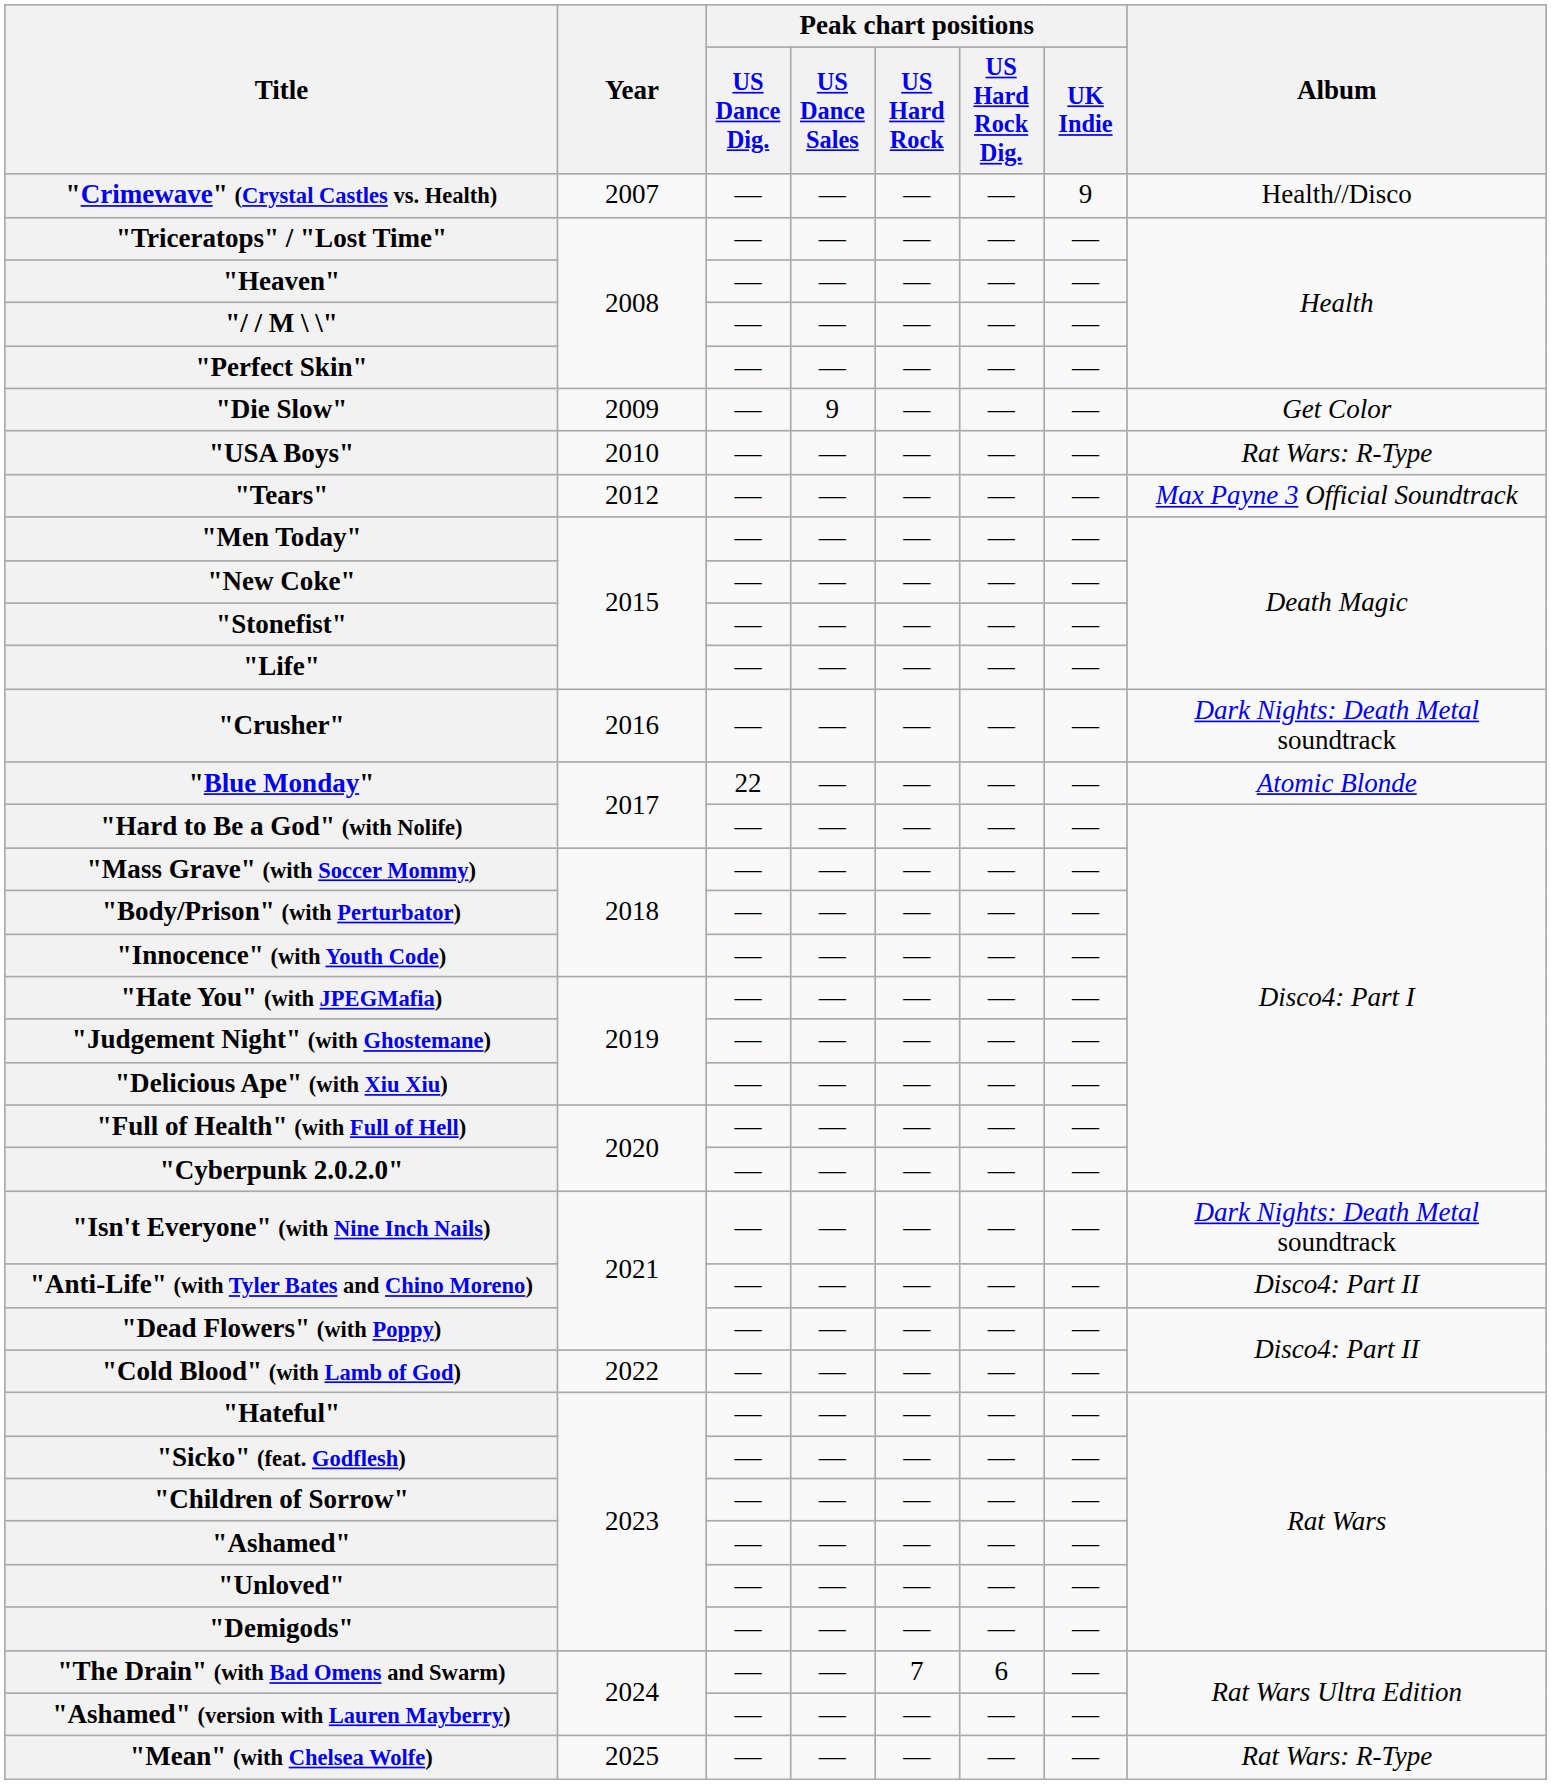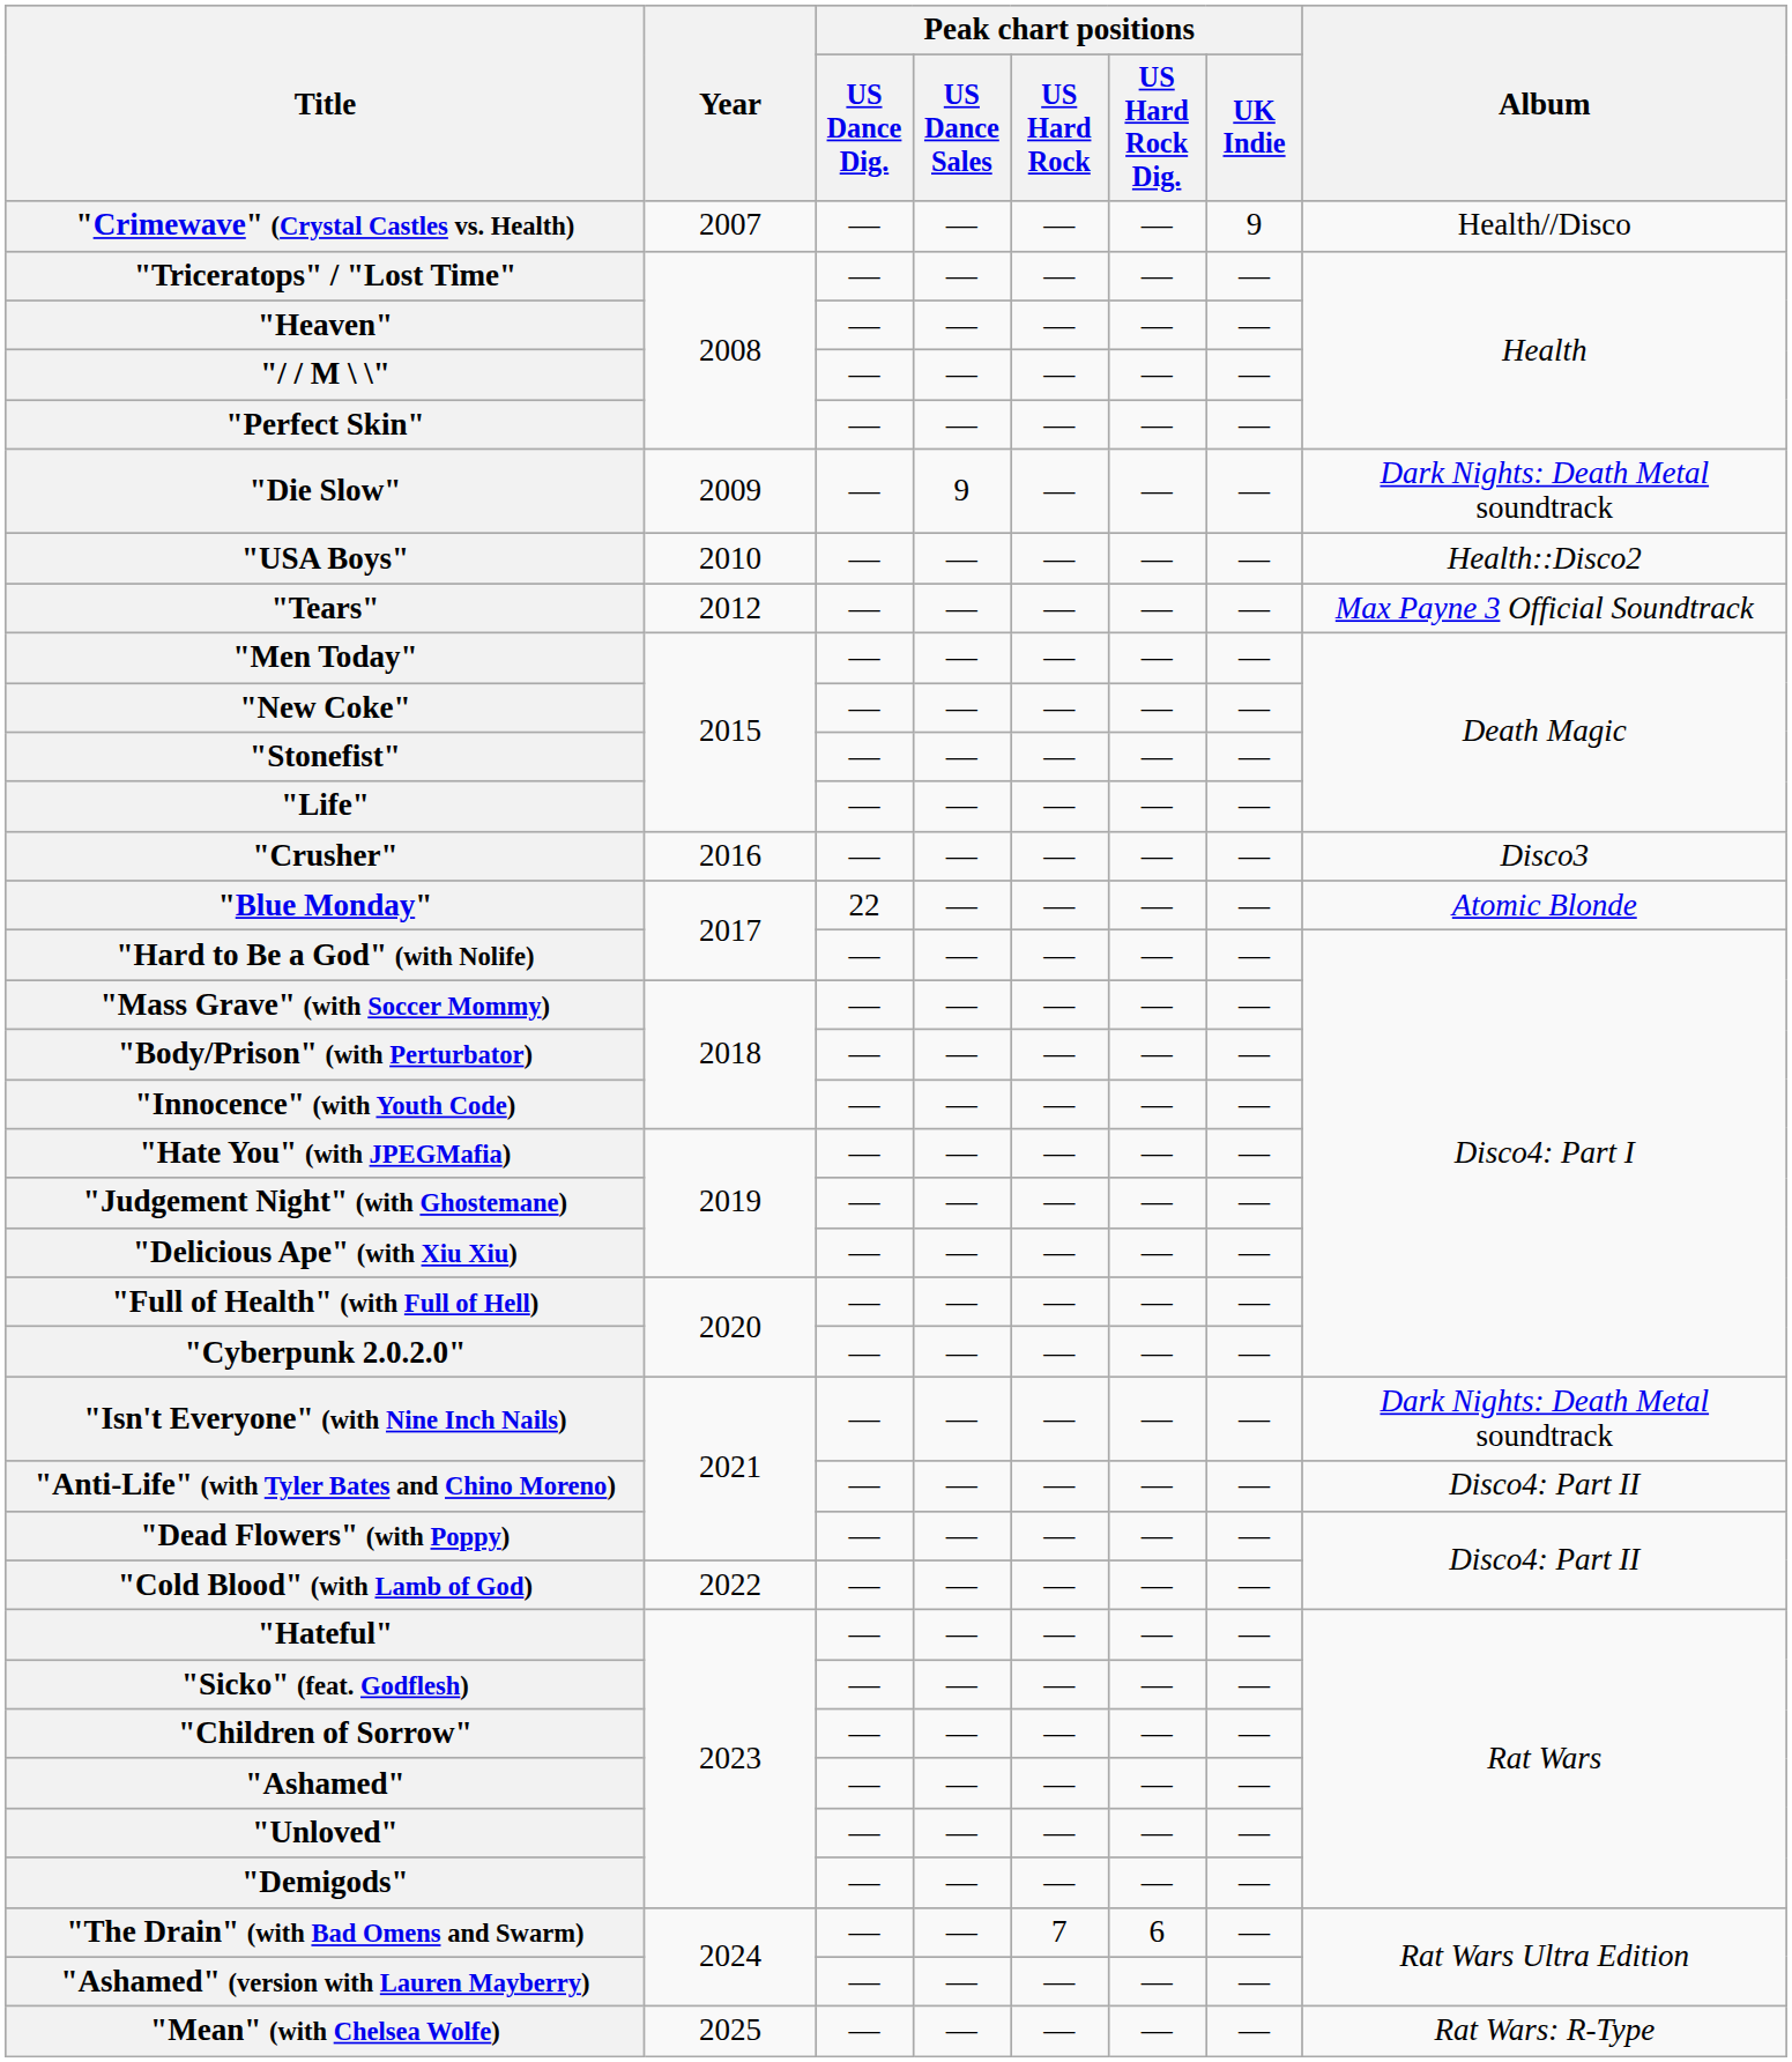 <table class="wikitable plainrowheaders" style="text-align:center;" border="1">
 <tr>
 <th scope="col" rowspan="2" style="width:20em;">Title</th>
 <th scope="col" rowspan="2" style="width:5em;">Year</th>
 <th scope="col" colspan="5">Peak chart positions</th>
 <th scope="col" rowspan="2" style="width:15em;">Album</th>
 </tr>
 <tr>
 <th scope="col" style="width:3em;font-size:90%;"><a href='#'>US<br>Dance<br>Dig.</a><br></th>
 <th scope="col" style="width:3em;font-size:90%;"><a href='#'>US<br>Dance<br>Sales</a><br></th>
 <th scope="col" style="width:3em;font-size:90%;"><a href='#'>US<br>Hard<br>Rock</a></th>
 <th scope="col" style="width:3em;font-size:90%;"><a href='#'>US<br>Hard<br>Rock<br>Dig.</a></th>
 <th scope="col" style="width:3em;font-size:90%;"><a href='#'>UK<br>Indie</a></th>
 </tr>
 <tr>
 <th scope="row">"<a href='#'>Crimewave</a>" <small>(<a href='#'>Crystal Castles</a> vs. Health)</small></th>
 <td>2007</td>
 <td>—</td>
 <td>—</td>
 <td>—</td>
 <td>—</td>
 <td>9</td>
 <td>Health//Disco</td>
 </tr>
 <tr>
 <th scope="row">"Triceratops" / "Lost Time"</th>
 <td rowspan="4">2008</td>
 <td>—</td>
 <td>—</td>
 <td>—</td>
 <td>—</td>
 <td>—</td>
 <td rowspan="4"><em>Health</em></td>
 </tr>
 <tr>
 <th scope="row">"Heaven"</th>
 <td>—</td>
 <td>—</td>
 <td>—</td>
 <td>—</td>
 <td>—</td>
 </tr>
 <tr>
 <th scope="row">"/ / M \ \"</th>
 <td>—</td>
 <td>—</td>
 <td>—</td>
 <td>—</td>
 <td>—</td>
 </tr>
 <tr>
 <th scope="row">"Perfect Skin"</th>
 <td>—</td>
 <td>—</td>
 <td>—</td>
 <td>—</td>
 <td>—</td>
 </tr>
 <tr>
 <th scope="row">"Die Slow"</th>
 <td>2009</td>
 <td>—</td>
 <td>9</td>
 <td>—</td>
 <td>—</td>
 <td>—</td>
-<td><em>Get Color</em></td>
+<td><em><a href='#'>Dark Nights: Death Metal</a></em> soundtrack</td>
 </tr>
 <tr>
 <th scope="row">"USA Boys"</th>
 <td>2010</td>
 <td>—</td>
 <td>—</td>
 <td>—</td>
 <td>—</td>
 <td>—</td>
-<td><em>Rat Wars: R-Type</em></td>
+<td><em>Health::Disco2</em></td>
 </tr>
 <tr>
 <th scope="row">"Tears"</th>
 <td>2012</td>
 <td>—</td>
 <td>—</td>
 <td>—</td>
 <td>—</td>
 <td>—</td>
 <td><em><a href='#'>Max Payne 3</a> Official Soundtrack</em></td>
 </tr>
 <tr>
 <th scope="row">"Men Today"</th>
 <td rowspan="4">2015</td>
 <td>—</td>
 <td>—</td>
 <td>—</td>
 <td>—</td>
 <td>—</td>
 <td rowspan="4"><em>Death Magic</em></td>
 </tr>
 <tr>
 <th scope="row">"New Coke"</th>
 <td>—</td>
 <td>—</td>
 <td>—</td>
 <td>—</td>
 <td>—</td>
 </tr>
 <tr>
 <th scope="row">"Stonefist"</th>
 <td>—</td>
 <td>—</td>
 <td>—</td>
 <td>—</td>
 <td>—</td>
 </tr>
 <tr>
 <th scope="row">"Life"</th>
 <td>—</td>
 <td>—</td>
 <td>—</td>
 <td>—</td>
 <td>—</td>
 </tr>
 <tr>
 <th scope="row">"Crusher"</th>
 <td>2016</td>
 <td>—</td>
 <td>—</td>
 <td>—</td>
 <td>—</td>
 <td>—</td>
-<td><em><a href='#'>Dark Nights: Death Metal</a></em> soundtrack</td>
+<td><em>Disco3</em></td>
 </tr>
 <tr>
 <th scope="row">"<a href='#'>Blue Monday</a>"</th>
 <td rowspan="2">2017</td>
 <td>22</td>
 <td>—</td>
 <td>—</td>
 <td>—</td>
 <td>—</td>
 <td><em><a href='#'>Atomic Blonde</a></em></td>
 </tr>
 <tr>
 <th scope="row">"Hard to Be a God" <small>(with Nolife)</small></th>
 <td>—</td>
 <td>—</td>
 <td>—</td>
 <td>—</td>
 <td>—</td>
 <td rowspan="9"><em>Disco4: Part I</em></td>
 </tr>
 <tr>
 <th scope="row">"Mass Grave" <small>(with <a href='#'>Soccer Mommy</a>)</small></th>
 <td rowspan="3">2018</td>
 <td>—</td>
 <td>—</td>
 <td>—</td>
 <td>—</td>
 <td>—</td>
 </tr>
 <tr>
 <th scope="row">"Body/Prison" <small>(with <a href='#'>Perturbator</a>)</small></th>
 <td>—</td>
 <td>—</td>
 <td>—</td>
 <td>—</td>
 <td>—</td>
 </tr>
 <tr>
 <th scope="row">"Innocence" <small>(with <a href='#'>Youth Code</a>)</small></th>
 <td>—</td>
 <td>—</td>
 <td>—</td>
 <td>—</td>
 <td>—</td>
 </tr>
 <tr>
 <th scope="row">"Hate You" <small>(with <a href='#'>JPEGMafia</a>)</small></th>
 <td rowspan="3">2019</td>
 <td>—</td>
 <td>—</td>
 <td>—</td>
 <td>—</td>
 <td>—</td>
 </tr>
 <tr>
 <th scope="row">"Judgement Night" <small>(with <a href='#'>Ghostemane</a>)</small></th>
 <td>—</td>
 <td>—</td>
 <td>—</td>
 <td>—</td>
 <td>—</td>
 </tr>
 <tr>
 <th scope="row">"Delicious Ape" <small>(with <a href='#'>Xiu Xiu</a>)</small></th>
 <td>—</td>
 <td>—</td>
 <td>—</td>
 <td>—</td>
 <td>—</td>
 </tr>
 <tr>
 <th scope="row">"Full of Health" <small>(with <a href='#'>Full of Hell</a>)</small></th>
 <td rowspan="2">2020</td>
 <td>—</td>
 <td>—</td>
 <td>—</td>
 <td>—</td>
 <td>—</td>
 </tr>
 <tr>
 <th scope="row">"Cyberpunk 2.0.2.0"</th>
 <td>—</td>
 <td>—</td>
 <td>—</td>
 <td>—</td>
 <td>—</td>
 </tr>
 <tr>
 <th scope="row">"Isn't Everyone" <small>(with <a href='#'>Nine Inch Nails</a>)</small></th>
 <td rowspan="3">2021</td>
 <td>—</td>
 <td>—</td>
 <td>—</td>
 <td>—</td>
 <td>—</td>
 <td><em><a href='#'>Dark Nights: Death Metal</a></em> soundtrack</td>
 </tr>
 <tr>
 <th scope="row">"Anti-Life" <small> (with <a href='#'>Tyler Bates</a> and <a href='#'>Chino Moreno</a>)</small></th>
 <td>—</td>
 <td>—</td>
 <td>—</td>
 <td>—</td>
 <td>—</td>
 <td><em>Disco4: Part II</em></td>
 </tr>
 <tr>
 <th scope="row">"Dead Flowers" <small>(with <a href='#'>Poppy</a>)</small></th>
 <td>—</td>
 <td>—</td>
 <td>—</td>
 <td>—</td>
 <td>—</td>
 <td rowspan="2"><em>Disco4: Part II</em></td>
 </tr>
 <tr>
 <th scope="row">"Cold Blood" <small>(with <a href='#'>Lamb of God</a>)</small></th>
 <td>2022</td>
 <td>—</td>
 <td>—</td>
 <td>—</td>
 <td>—</td>
 <td>—</td>
 </tr>
 <tr>
 <th scope="row">"Hateful"</th>
 <td rowspan="6">2023</td>
 <td>—</td>
 <td>—</td>
 <td>—</td>
 <td>—</td>
 <td>—</td>
 <td rowspan="6"><em>Rat Wars</em></td>
 </tr>
 <tr>
 <th scope="row">"Sicko" <small>(feat. <a href='#'>Godflesh</a>)</small></th>
 <td>—</td>
 <td>—</td>
 <td>—</td>
 <td>—</td>
 <td>—</td>
 </tr>
 <tr>
 <th scope="row">"Children of Sorrow"</th>
 <td>—</td>
 <td>—</td>
 <td>—</td>
 <td>—</td>
 <td>—</td>
 </tr>
 <tr>
 <th scope="row">"Ashamed"</th>
 <td>—</td>
 <td>—</td>
 <td>—</td>
 <td>—</td>
 <td>—</td>
 </tr>
 <tr>
 <th scope="row">"Unloved"</th>
 <td>—</td>
 <td>—</td>
 <td>—</td>
 <td>—</td>
 <td>—</td>
 </tr>
 <tr>
 <th scope="row">"Demigods"</th>
 <td>—</td>
 <td>—</td>
 <td>—</td>
 <td>—</td>
 <td>—</td>
 </tr>
 <tr>
 <th scope="row">"The Drain" <small>(with <a href='#'>Bad Omens</a> and Swarm)</small></th>
 <td rowspan="2">2024</td>
 <td>—</td>
 <td>—</td>
 <td>7</td>
 <td>6</td>
 <td>—</td>
 <td rowspan="2"><em>Rat Wars Ultra Edition</em></td>
 </tr>
 <tr>
 <th scope="row">"Ashamed" <small>(version with <a href='#'>Lauren Mayberry</a>)</small></th>
 <td>—</td>
 <td>—</td>
 <td>—</td>
 <td>—</td>
 <td>—</td>
 </tr>
 <tr>
 <th scope="row">"Mean" <small>(with <a href='#'>Chelsea Wolfe</a>)</small></th>
 <td>2025</td>
 <td>—</td>
 <td>—</td>
 <td>—</td>
 <td>—</td>
 <td>—</td>
 <td><em>Rat Wars: R-Type</em></td>
 </tr>
 </table>
